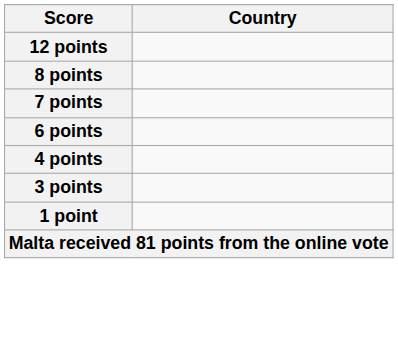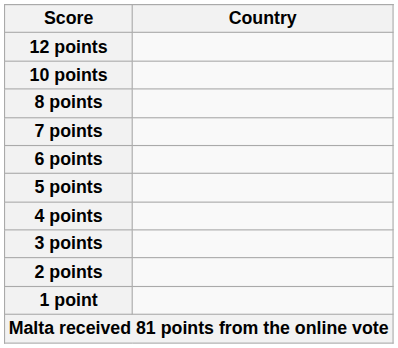 <table class="wikitable">
 <tr>
 </tr>
 <tr>
 <th scope="col" width="33%">Score</th>
 <th scope="col">Country</th>
 </tr>
 <tr>
 <th scope="row">12 points</th>
+<td></td>
+</tr>
+<tr>
+<th scope="row">10 points</th>
 <td></td>
 </tr>
 <tr>
 <th scope="row">8 points</th>
 <td></td>
 </tr>
 <tr>
 <th scope="row">7 points</th>
 <td></td>
 </tr>
 <tr>
 <th scope="row">6 points</th>
 <td></td>
 </tr>
 <tr>
+<th scope="row">5 points</th>
+<td></td>
+</tr>
+<tr>
 <th scope="row">4 points</th>
 <td></td>
 </tr>
 <tr>
 <th scope="row">3 points</th>
+<td></td>
+</tr>
+<tr>
+<th scope="row">2 points</th>
 <td></td>
 </tr>
 <tr>
 <th scope="row">1 point</th>
 <td></td>
 </tr>
 <tr>
 <th colspan="2">Malta received 81 points from the online vote</th>
 </tr>
 </table>
